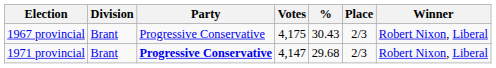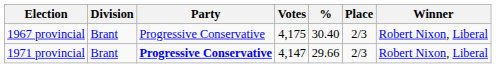 <table class="wikitable">
 <tr>
 <th>Election</th>
 <th>Division</th>
 <th>Party</th>
 <th>Votes</th>
 <th>%</th>
 <th>Place</th>
 <th>Winner</th>
 </tr>
 <tr>
 <td align="left"><a href='#'>1967 provincial</a></td>
 <td align="left"><a href='#'>Brant</a></td>
 <td align="left"><a href='#'>Progressive Conservative</a></td>
 <td align="right">4,175</td>
-<td align="right">30.43</td>
+<td align="right">30.40</td>
 <td align="center">2/3</td>
 <td align="left"><a href='#'>Robert Nixon</a>, <a href='#'>Liberal</a></td>
 </tr>
 <tr>
 <td align="left"><a href='#'>1971 provincial</a></td>
 <td align="left"><a href='#'>Brant</a></td>
 <td align="left"><strong><a href='#'>Progressive Conservative</a></strong></td>
 <td align="right">4,147</td>
-<td align="right">29.68</td>
+<td align="right">29.66</td>
 <td align="center">2/3</td>
 <td align="left"><a href='#'>Robert Nixon</a>, <a href='#'>Liberal</a></td>
 </tr>
 </table>
